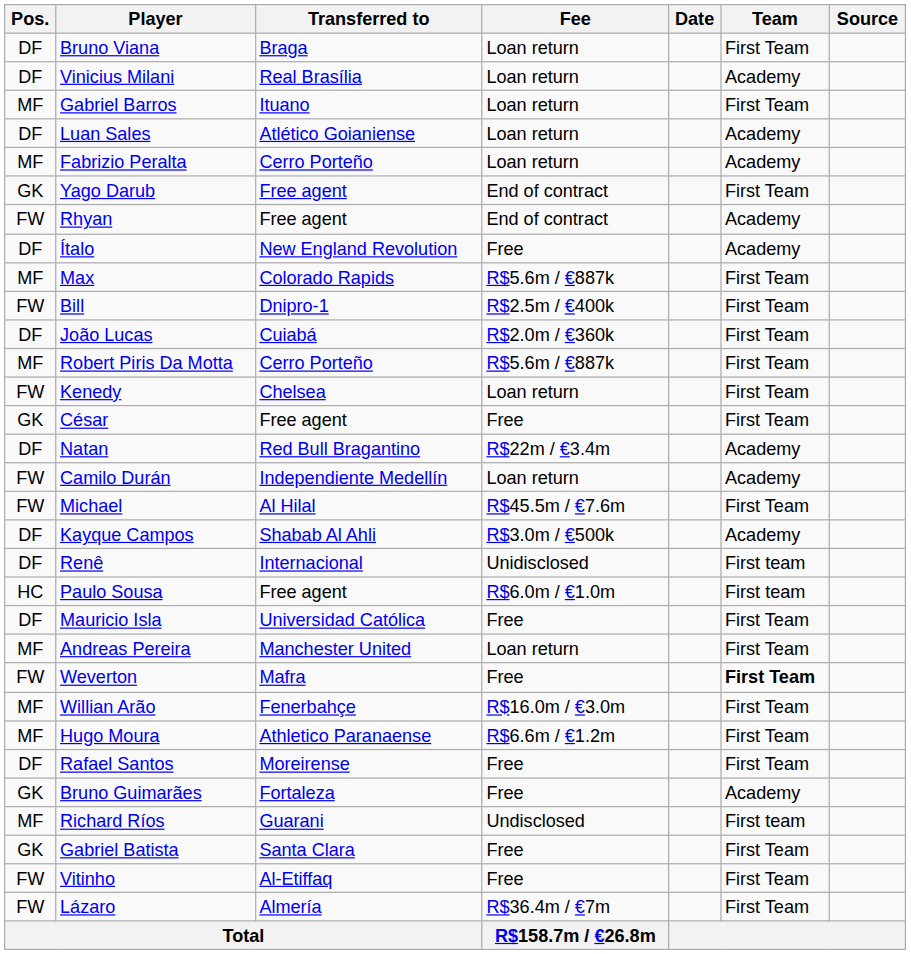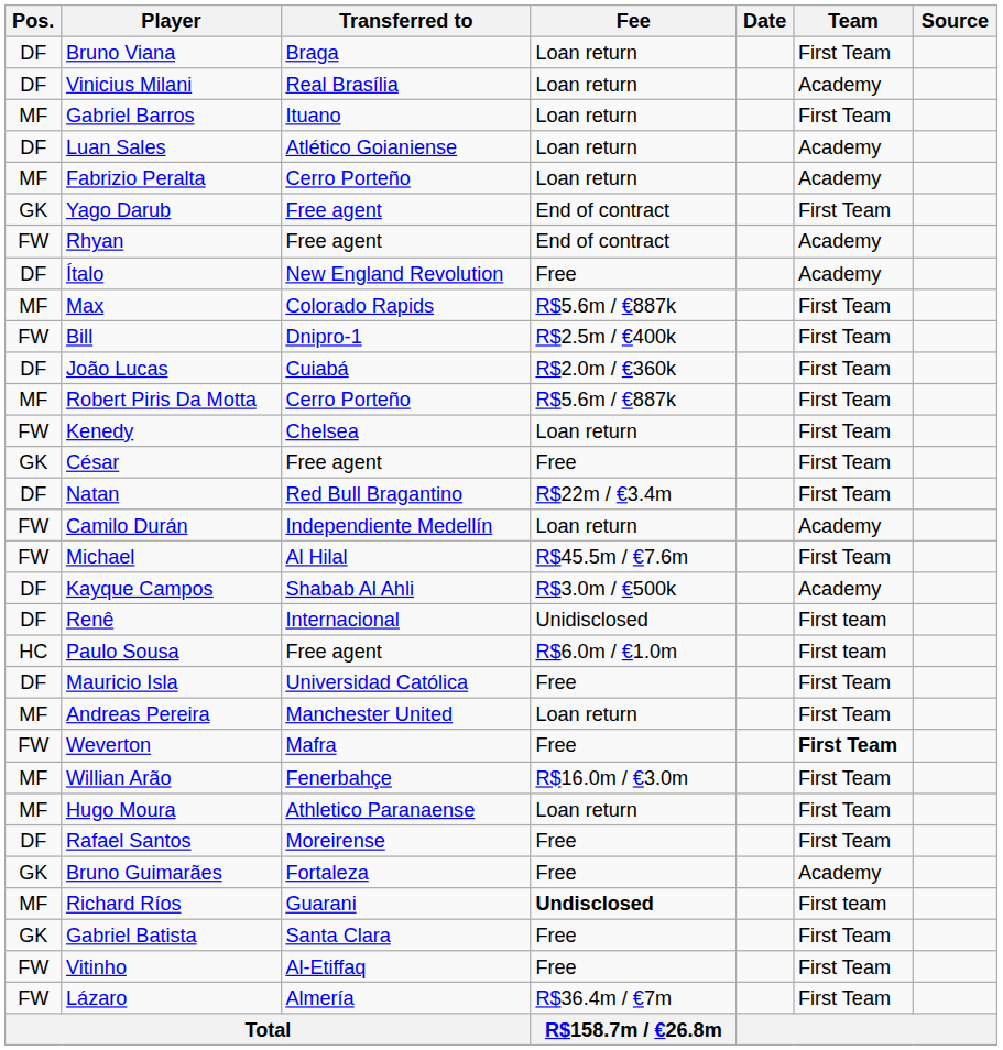 <table class="wikitable" style="width:60%; text-align:center; font-size:95%; text-align:left">
 <tr>
 <th>Pos.</th>
 <th>Player</th>
 <th>Transferred to</th>
 <th>Fee</th>
 <th>Date</th>
 <th>Team</th>
 <th>Source</th>
 </tr>
 <tr>
 <td style="text-align:center;">DF</td>
 <td> <a href='#'>Bruno Viana</a></td>
 <td> <a href='#'>Braga</a></td>
 <td>Loan return</td>
 <td></td>
 <td>First Team</td>
 <td style="text-align:center;"></td>
 </tr>
 <tr>
 <td style="text-align:center;">DF</td>
 <td> <a href='#'>Vinicius Milani</a></td>
 <td> <a href='#'>Real Brasília</a></td>
 <td>Loan return</td>
 <td></td>
 <td>Academy</td>
 <td style="text-align:center;"></td>
 </tr>
 <tr>
 <td style="text-align:center;">MF</td>
 <td> <a href='#'>Gabriel Barros</a></td>
 <td> <a href='#'>Ituano</a></td>
 <td>Loan return</td>
 <td></td>
 <td>First Team</td>
 <td style="text-align:center;"></td>
 </tr>
 <tr>
 <td style="text-align:center;">DF</td>
 <td> <a href='#'>Luan Sales</a></td>
 <td> <a href='#'>Atlético Goianiense</a></td>
 <td>Loan return</td>
 <td></td>
 <td>Academy</td>
 <td style="text-align:center;"></td>
 </tr>
 <tr>
 <td style="text-align:center;">MF</td>
 <td> <a href='#'>Fabrizio Peralta</a></td>
 <td> <a href='#'>Cerro Porteño</a></td>
 <td>Loan return</td>
 <td></td>
 <td>Academy</td>
 <td style="text-align:center;"></td>
 </tr>
 <tr>
 <td style="text-align:center;">GK</td>
 <td> <a href='#'>Yago Darub</a></td>
 <td><a href='#'>Free agent</a></td>
 <td>End of contract</td>
 <td></td>
 <td>First Team</td>
 <td style="text-align:center;"></td>
 </tr>
 <tr>
 <td style="text-align:center;">FW</td>
 <td> <a href='#'>Rhyan</a></td>
 <td>Free agent</td>
 <td>End of contract</td>
 <td></td>
 <td>Academy</td>
 <td style="text-align:center;"></td>
 </tr>
 <tr>
 <td style="text-align:center;">DF</td>
 <td> <a href='#'>Ítalo</a></td>
 <td> <a href='#'>New England Revolution</a></td>
 <td>Free</td>
 <td></td>
 <td>Academy</td>
 <td style="text-align:center;"></td>
 </tr>
 <tr>
 <td style="text-align:center;">MF</td>
 <td> <a href='#'>Max</a></td>
 <td> <a href='#'>Colorado Rapids</a></td>
 <td><a href='#'>R$</a>5.6m / <a href='#'>€</a>887k</td>
 <td></td>
 <td>First Team</td>
 <td style="text-align:center;"></td>
 </tr>
 <tr>
 <td style="text-align:center;">FW</td>
 <td> <a href='#'>Bill</a></td>
 <td> <a href='#'>Dnipro-1</a></td>
 <td><a href='#'>R$</a>2.5m / <a href='#'>€</a>400k</td>
 <td></td>
 <td>First Team</td>
 <td style="text-align:center;"></td>
 </tr>
 <tr>
 <td style="text-align:center;">DF</td>
 <td> <a href='#'>João Lucas</a></td>
 <td> <a href='#'>Cuiabá</a></td>
 <td><a href='#'>R$</a>2.0m / <a href='#'>€</a>360k</td>
 <td></td>
 <td>First Team</td>
 <td style="text-align:center;"></td>
 </tr>
 <tr>
 <td style="text-align:center;">MF</td>
 <td> <a href='#'>Robert Piris Da Motta</a></td>
 <td> <a href='#'>Cerro Porteño</a></td>
 <td><a href='#'>R$</a>5.6m / <a href='#'>€</a>887k</td>
 <td></td>
 <td>First Team</td>
 <td style="text-align:center;"></td>
 </tr>
 <tr>
 <td style="text-align:center;">FW</td>
 <td> <a href='#'>Kenedy</a></td>
 <td> <a href='#'>Chelsea</a></td>
 <td>Loan return</td>
 <td></td>
 <td>First Team</td>
 <td style="text-align:center;"></td>
 </tr>
 <tr>
 <td style="text-align:center;">GK</td>
 <td> <a href='#'>César</a></td>
 <td>Free agent</td>
 <td>Free</td>
 <td></td>
 <td>First Team</td>
 <td style="text-align:center;"></td>
 </tr>
 <tr>
 <td style="text-align:center;">DF</td>
 <td> <a href='#'>Natan</a></td>
 <td> <a href='#'>Red Bull Bragantino</a></td>
 <td><a href='#'>R$</a>22m / <a href='#'>€</a>3.4m</td>
 <td></td>
-<td>Academy</td>
+<td>First Team</td>
 <td style="text-align:center;"></td>
 </tr>
 <tr>
 <td style="text-align:center;">FW</td>
 <td> <a href='#'>Camilo Durán</a></td>
 <td> <a href='#'>Independiente Medellín</a></td>
 <td>Loan return</td>
 <td></td>
 <td>Academy</td>
 <td style="text-align:center;"></td>
 </tr>
 <tr>
 <td style="text-align:center;">FW</td>
 <td> <a href='#'>Michael</a></td>
 <td> <a href='#'>Al Hilal</a></td>
 <td><a href='#'>R$</a>45.5m / <a href='#'>€</a>7.6m</td>
 <td></td>
 <td>First Team</td>
 <td style="text-align:center;"></td>
 </tr>
 <tr>
 <td style="text-align:center;">DF</td>
 <td> <a href='#'>Kayque Campos</a></td>
 <td> <a href='#'>Shabab Al Ahli</a></td>
 <td><a href='#'>R$</a>3.0m / <a href='#'>€</a>500k</td>
 <td></td>
 <td>Academy</td>
 <td style="text-align:center;"></td>
 </tr>
 <tr>
 <td style="text-align:center;">DF</td>
 <td> <a href='#'>Renê</a></td>
 <td> <a href='#'>Internacional</a></td>
 <td>Unidisclosed</td>
 <td></td>
 <td>First team</td>
 <td style="text-align:center;"></td>
 </tr>
 <tr>
 <td style="text-align:center;">HC</td>
 <td> <a href='#'>Paulo Sousa</a></td>
 <td>Free agent</td>
 <td><a href='#'>R$</a>6.0m / <a href='#'>€</a>1.0m</td>
 <td></td>
 <td>First team</td>
 <td style="text-align:center;"></td>
 </tr>
 <tr>
 <td style="text-align:center;">DF</td>
 <td> <a href='#'>Mauricio Isla</a></td>
 <td> <a href='#'>Universidad Católica</a></td>
 <td>Free</td>
 <td></td>
 <td>First Team</td>
 <td style="text-align:center;"></td>
 </tr>
 <tr>
 <td style="text-align:center;">MF</td>
 <td> <a href='#'>Andreas Pereira</a></td>
 <td> <a href='#'>Manchester United</a></td>
 <td>Loan return</td>
 <td></td>
 <td>First Team</td>
 <td style="text-align:center;"></td>
 </tr>
 <tr>
 <td style="text-align:center;">FW</td>
 <td> <a href='#'>Weverton</a></td>
 <td> <a href='#'>Mafra</a></td>
 <td>Free</td>
 <td></td>
 <td><strong>First Team</strong></td>
 <td style="text-align:center;"></td>
 </tr>
 <tr>
 <td style="text-align:center;">MF</td>
 <td> <a href='#'>Willian Arão</a></td>
 <td> <a href='#'>Fenerbahçe</a></td>
 <td><a href='#'>R$</a>16.0m / <a href='#'>€</a>3.0m</td>
 <td></td>
 <td>First Team</td>
 <td style="text-align:center;"></td>
 </tr>
 <tr>
 <td style="text-align:center;">MF</td>
 <td> <a href='#'>Hugo Moura</a></td>
 <td> <a href='#'>Athletico Paranaense</a></td>
-<td><a href='#'>R$</a>6.6m / <a href='#'>€</a>1.2m</td>
+<td>Loan return</td>
 <td></td>
 <td>First Team</td>
 <td style="text-align:center;"></td>
 </tr>
 <tr>
 <td style="text-align:center;">DF</td>
 <td> <a href='#'>Rafael Santos</a></td>
 <td> <a href='#'>Moreirense</a></td>
 <td>Free</td>
 <td></td>
 <td>First Team</td>
 <td style="text-align:center;"></td>
 </tr>
 <tr>
 <td style="text-align:center;">GK</td>
 <td> <a href='#'>Bruno Guimarães</a></td>
 <td> <a href='#'>Fortaleza</a></td>
 <td>Free</td>
 <td></td>
 <td>Academy</td>
 <td style="text-align:center;"></td>
 </tr>
 <tr>
 <td style="text-align:center;">MF</td>
 <td> <a href='#'>Richard Ríos</a></td>
 <td> <a href='#'>Guarani</a></td>
-<td>Undisclosed</td>
+<td><strong>Undisclosed</strong></td>
 <td></td>
 <td>First team</td>
 <td style="text-align:center;"></td>
 </tr>
 <tr>
 <td style="text-align:center;">GK</td>
 <td> <a href='#'>Gabriel Batista</a></td>
 <td> <a href='#'>Santa Clara</a></td>
 <td>Free</td>
 <td></td>
 <td>First Team</td>
 <td style="text-align:center;"></td>
 </tr>
 <tr>
 <td style="text-align:center;">FW</td>
 <td> <a href='#'>Vitinho</a></td>
 <td> <a href='#'>Al-Etiffaq</a></td>
 <td>Free</td>
 <td></td>
 <td>First Team</td>
 <td style="text-align:center;"></td>
 </tr>
 <tr>
 <td style="text-align:center;">FW</td>
 <td> <a href='#'>Lázaro</a></td>
 <td> <a href='#'>Almería</a></td>
 <td><a href='#'>R$</a>36.4m / <a href='#'>€</a>7m</td>
 <td></td>
 <td>First Team</td>
 <td style="text-align:center;"></td>
 </tr>
 <tr>
 <th colspan="3">Total</th>
 <th><a href='#'>R$</a>158.7m / <a href='#'>€</a>26.8m</th>
 <th colspan="3"></th>
 </tr>
 </table>
